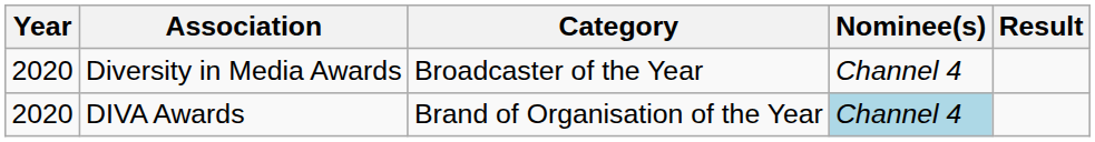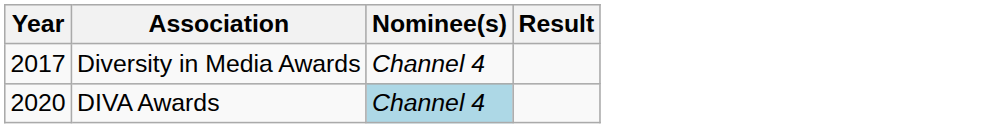 <table class="wikitable">
 <tr>
 <th>Year</th>
 <th>Association</th>
-<th>Category</th>
 <th>Nominee(s)</th>
 <th>Result</th>
 </tr>
 <tr>
-<td>2020</td>
+<td>2017</td>
 <td>Diversity in Media Awards</td>
-<td>Broadcaster of the Year</td>
 <td><em>Channel 4</em></td>
 <td></td>
 </tr>
 <tr>
 <td>2020</td>
 <td>DIVA Awards</td>
-<td>Brand of Organisation of the Year</td>
 <td style="background: lightblue;"><em>Channel 4</em></td>
 <td></td>
 </tr>
 </table>
